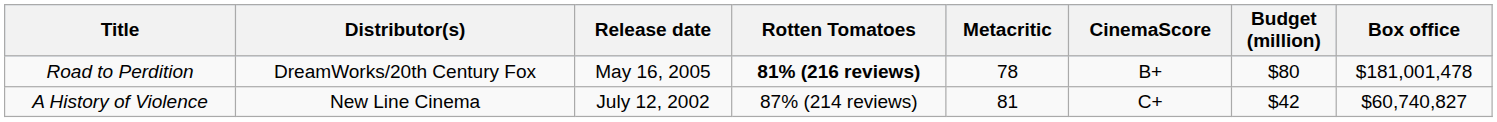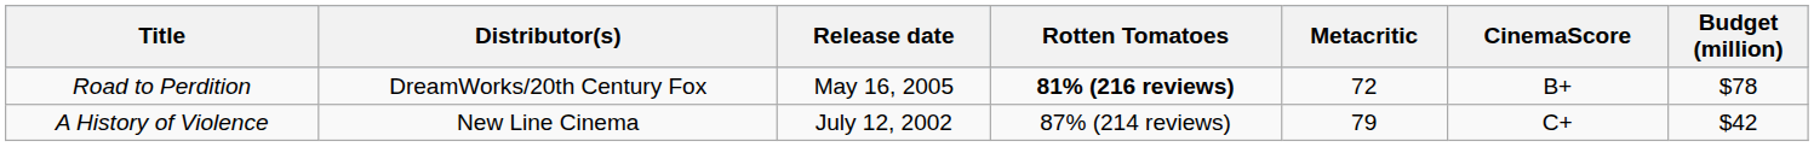 <table class="wikitable sortable"  style="width:99%; text-align:center;">
 <tr style="background:#b0c4de;">
 <th>Title</th>
 <th>Distributor(s)</th>
 <th>Release date</th>
 <th>Rotten Tomatoes</th>
 <th>Metacritic</th>
 <th>CinemaScore</th>
 <th>Budget <br>(million)</th>
-<th>Box office</th>
 </tr>
 <tr>
 <td><em>Road to Perdition</em></td>
 <td>DreamWorks/20th Century Fox</td>
 <td>May 16, 2005</td>
 <td><strong>81% (216 reviews)</strong></td>
-<td>78</td>
+<td>72</td>
 <td>B+</td>
-<td>$80</td>
-<td>$181,001,478</td>
+<td>$78</td>
 </tr>
 <tr>
 <td><em>A History of Violence</em></td>
 <td>New Line Cinema</td>
 <td>July 12, 2002</td>
 <td>87% (214 reviews)</td>
-<td>81</td>
+<td>79</td>
 <td>C+</td>
 <td>$42</td>
-<td>$60,740,827</td>
 </tr>
 </table>
